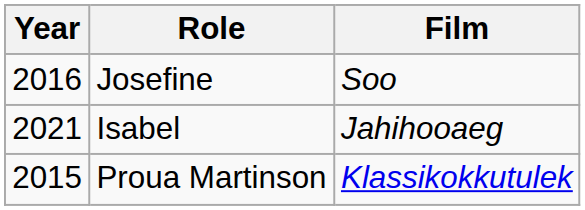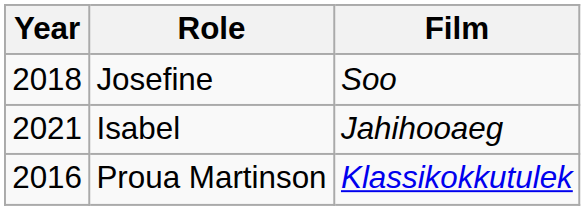 <table class="wikitable">
 <tr>
 <th>Year</th>
 <th>Role</th>
 <th>Film</th>
 </tr>
 <tr>
-<td>2016</td>
+<td>2018</td>
 <td>Josefine</td>
 <td><em>Soo</em></td>
 </tr>
 <tr>
 <td>2021</td>
 <td>Isabel</td>
 <td><em>Jahihooaeg</em></td>
 </tr>
 <tr>
-<td>2015</td>
+<td>2016</td>
 <td>Proua Martinson</td>
 <td><em><a href='#'>Klassikokkutulek</a></em></td>
 </tr>
 </table>
